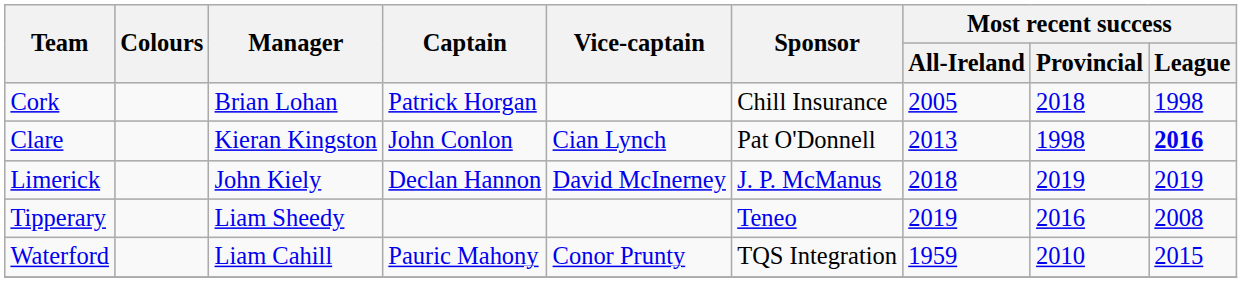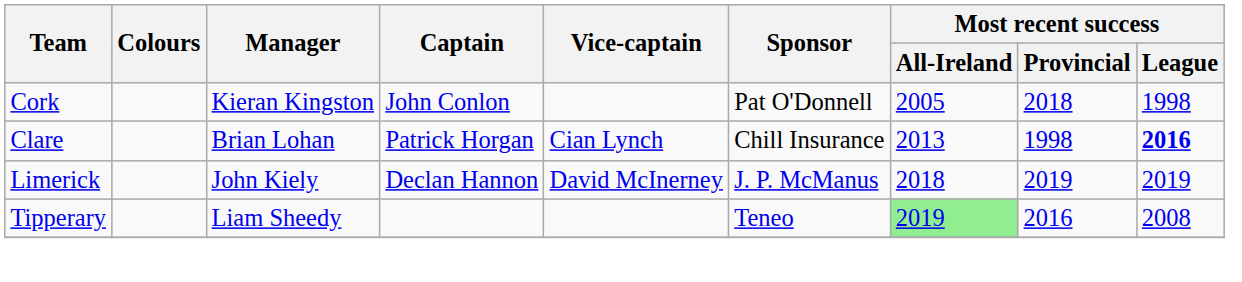 <table class="wikitable">
 <tr>
 <th rowspan="2">Team</th>
 <th rowspan="2">Colours</th>
 <th rowspan="2">Manager</th>
 <th rowspan="2">Captain</th>
 <th rowspan="2">Vice-captain</th>
 <th rowspan="2">Sponsor</th>
 <th colspan="3">Most recent success</th>
 </tr>
 <tr>
 <th>All-Ireland</th>
 <th>Provincial</th>
 <th>League</th>
 </tr>
 <tr>
 <td><a href='#'>Cork</a></td>
 <td></td>
-<td><a href='#'>Brian Lohan</a></td>
-<td><a href='#'>Patrick Horgan</a></td>
+<td><a href='#'>Kieran Kingston</a></td>
+<td><a href='#'>John Conlon</a></td>
 <td></td>
-<td>Chill Insurance</td>
+<td>Pat O'Donnell</td>
 <td><a href='#'>2005</a></td>
 <td><a href='#'>2018</a></td>
 <td><a href='#'>1998</a></td>
 </tr>
 <tr>
 <td><a href='#'>Clare</a></td>
 <td></td>
-<td><a href='#'>Kieran Kingston</a></td>
-<td><a href='#'>John Conlon</a></td>
+<td><a href='#'>Brian Lohan</a></td>
+<td><a href='#'>Patrick Horgan</a></td>
 <td><a href='#'>Cian Lynch</a></td>
-<td>Pat O'Donnell</td>
+<td>Chill Insurance</td>
 <td><a href='#'>2013</a></td>
 <td><a href='#'>1998</a></td>
 <td><strong><a href='#'>2016</a></strong></td>
 </tr>
 <tr>
 <td><a href='#'>Limerick</a></td>
 <td></td>
 <td><a href='#'>John Kiely</a></td>
 <td><a href='#'>Declan Hannon</a></td>
 <td><a href='#'>David McInerney</a></td>
 <td><a href='#'>J. P. McManus</a></td>
 <td><a href='#'>2018</a></td>
 <td><a href='#'>2019</a></td>
 <td><a href='#'>2019</a></td>
 </tr>
 <tr>
 <td><a href='#'>Tipperary</a></td>
 <td></td>
 <td><a href='#'>Liam Sheedy</a></td>
 <td></td>
 <td></td>
 <td><a href='#'>Teneo</a></td>
-<td><a href='#'>2019</a></td>
+<td style="background: lightgreen;"><a href='#'>2019</a></td>
 <td><a href='#'>2016</a></td>
 <td><a href='#'>2008</a></td>
 </tr>
 <tr>
-<td><a href='#'>Waterford</a></td>
-<td></td>
-<td><a href='#'>Liam Cahill</a></td>
-<td><a href='#'>Pauric Mahony</a></td>
-<td><a href='#'>Conor Prunty</a></td>
-<td>TQS Integration</td>
-<td><a href='#'>1959</a></td>
-<td><a href='#'>2010</a></td>
-<td><a href='#'>2015</a></td>
-</tr>
-<tr>
 </tr>
 </table>
